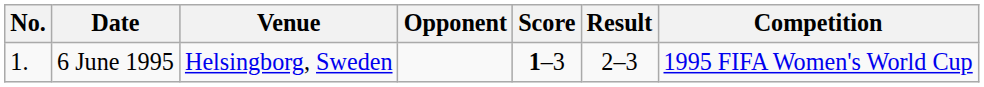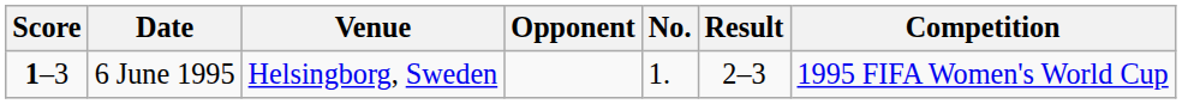 <table class="wikitable">
 <tr>
-<th>No.</th>
+<th>Score</th>
 <th>Date</th>
 <th>Venue</th>
 <th>Opponent</th>
-<th>Score</th>
+<th>No.</th>
 <th>Result</th>
 <th>Competition</th>
 </tr>
 <tr>
-<td>1.</td>
+<td align=center><strong>1</strong>–3</td>
 <td>6 June 1995</td>
 <td><a href='#'>Helsingborg</a>, <a href='#'>Sweden</a></td>
 <td></td>
-<td align=center><strong>1</strong>–3</td>
+<td>1.</td>
 <td align=center>2–3</td>
 <td><a href='#'>1995 FIFA Women's World Cup</a></td>
 </tr>
 </table>
